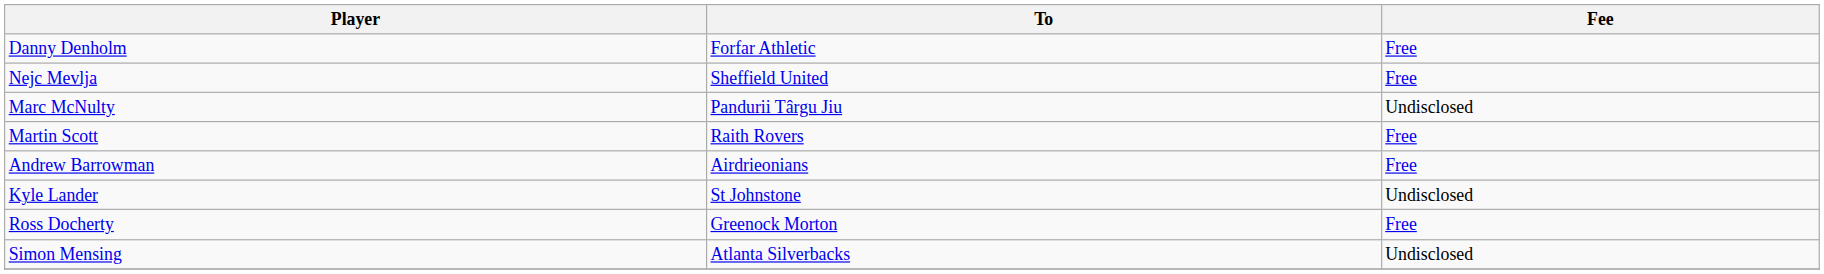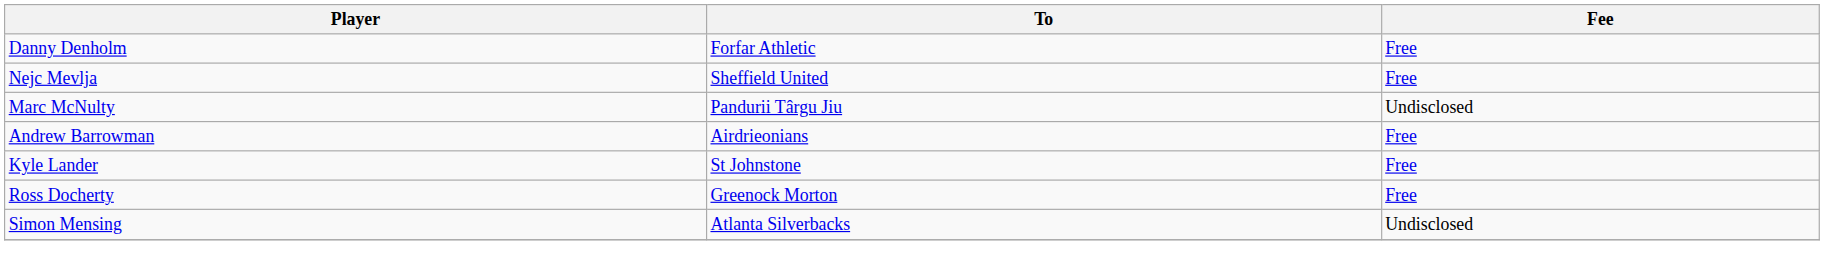 <table class="wikitable" style="text-align:center; font-size:95%;width:98%; text-align:left">
 <tr>
 <th>Player</th>
 <th>To</th>
 <th>Fee</th>
 </tr>
 <tr>
 <td> <a href='#'>Danny Denholm</a></td>
 <td> <a href='#'>Forfar Athletic</a></td>
 <td><a href='#'>Free</a></td>
 </tr>
 <tr>
 <td> <a href='#'>Nejc Mevlja</a></td>
 <td> <a href='#'>Sheffield United</a></td>
 <td><a href='#'>Free</a></td>
 </tr>
 <tr>
 <td> <a href='#'>Marc McNulty</a></td>
 <td> <a href='#'>Pandurii Târgu Jiu</a></td>
 <td>Undisclosed</td>
 </tr>
 <tr>
-<td> <a href='#'>Martin Scott</a></td>
-<td> <a href='#'>Raith Rovers</a></td>
-<td><a href='#'>Free</a></td>
-</tr>
-<tr>
 <td> <a href='#'>Andrew Barrowman</a></td>
 <td> <a href='#'>Airdrieonians</a></td>
 <td><a href='#'>Free</a></td>
 </tr>
 <tr>
 <td> <a href='#'>Kyle Lander</a></td>
 <td> <a href='#'>St Johnstone</a></td>
-<td>Undisclosed</td>
+<td><a href='#'>Free</a></td>
 </tr>
 <tr>
 <td> <a href='#'>Ross Docherty</a></td>
 <td> <a href='#'>Greenock Morton</a></td>
 <td><a href='#'>Free</a></td>
 </tr>
 <tr>
 <td> <a href='#'>Simon Mensing</a></td>
 <td> <a href='#'>Atlanta Silverbacks</a></td>
 <td>Undisclosed</td>
 </tr>
 <tr>
 </tr>
 </table>
